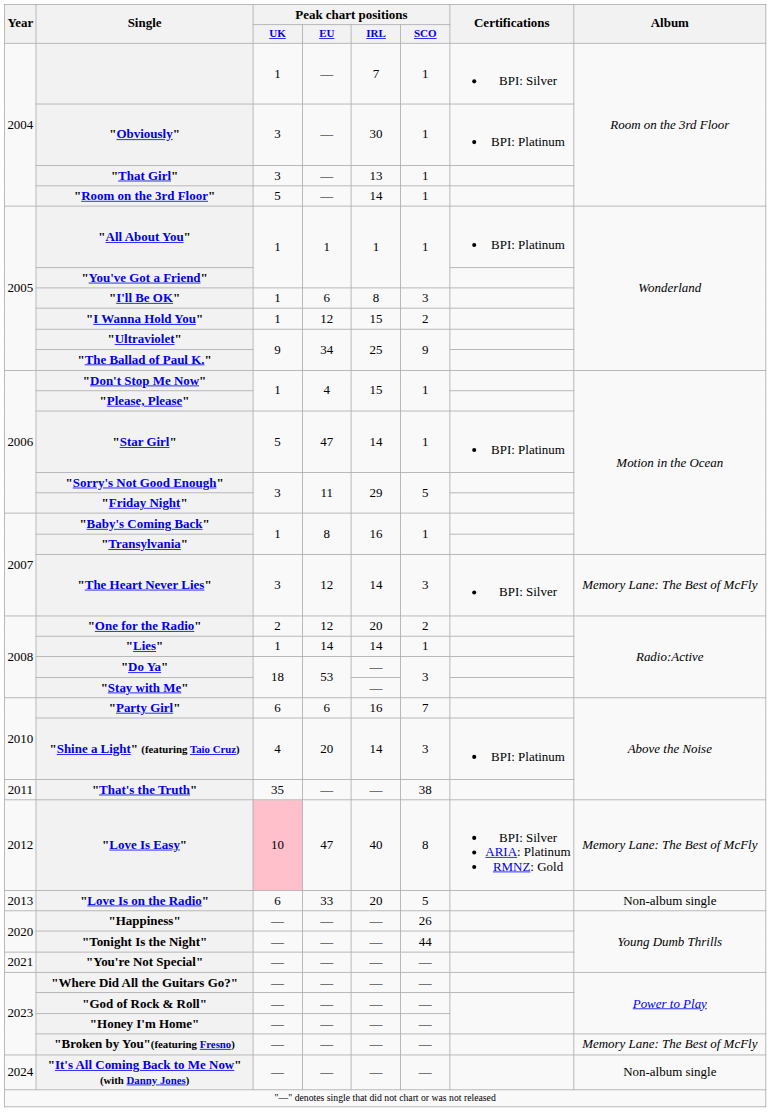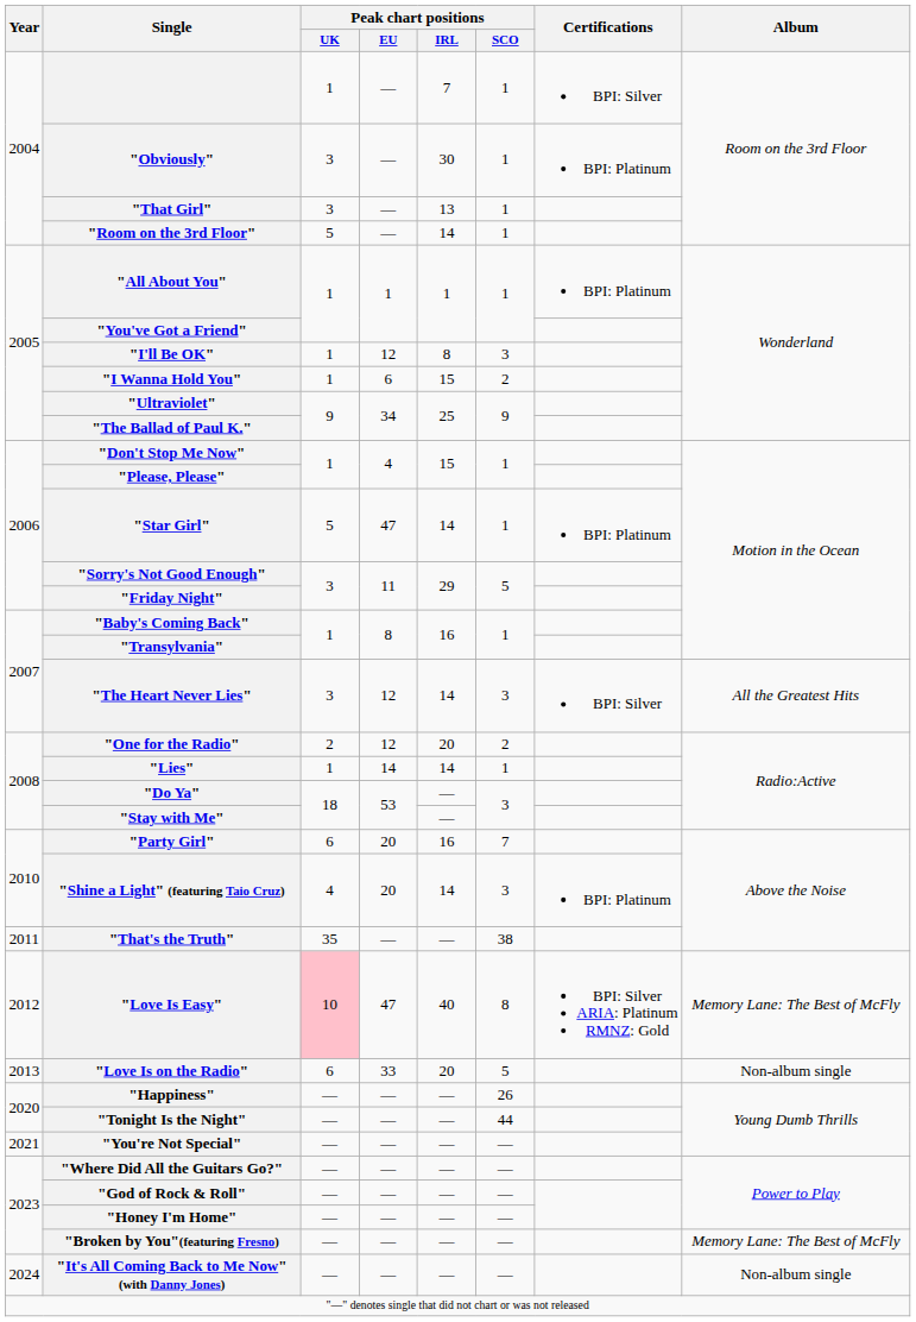 <table class="wikitable plainrowheaders" style="text-align:center;">
 <tr>
 <th rowspan="2">Year</th>
 <th rowspan="2" style="width:260px;">Single</th>
 <th colspan="4">Peak chart positions</th>
 <th rowspan="2">Certifications</th>
 <th rowspan="2" style="width:230px;">Album</th>
 </tr>
 <tr>
 <th style="width:4em;font-size:85%"><a href='#'>UK</a><br></th>
 <th style="width:4em;font-size:85%"><a href='#'>EU</a><br></th>
 <th style="width:4em;font-size:85%"><a href='#'>IRL</a><br></th>
 <th style="width:4em;font-size:85%"><a href='#'>SCO</a><br></th>
 </tr>
 <tr>
 <td rowspan="4">2004</td>
 <th scope="row"></th>
 <td>1</td>
 <td>—</td>
 <td>7</td>
 <td>1</td>
 <td><br><ul><li>BPI: Silver</li></ul></td>
 <td rowspan="4"><em>Room on the 3rd Floor</em></td>
 </tr>
 <tr>
 <th scope="row">"<a href='#'>Obviously</a>"</th>
 <td>3</td>
 <td>—</td>
 <td>30</td>
 <td>1</td>
 <td><br><ul><li>BPI: Platinum</li></ul></td>
 </tr>
 <tr>
 <th scope="row">"<a href='#'>That Girl</a>"</th>
 <td>3</td>
 <td>—</td>
 <td>13</td>
 <td>1</td>
 <td></td>
 </tr>
 <tr>
 <th scope="row">"<a href='#'>Room on the 3rd Floor</a>"</th>
 <td>5</td>
 <td>—</td>
 <td>14</td>
 <td>1</td>
 <td></td>
 </tr>
 <tr>
 <td rowspan="6">2005</td>
 <th scope="row">"<a href='#'>All About You</a>" </th>
 <td rowspan="2">1</td>
 <td rowspan="2">1</td>
 <td rowspan="2">1</td>
 <td rowspan="2">1</td>
 <td><br><ul><li>BPI: Platinum</li></ul></td>
 <td rowspan="6"><em>Wonderland</em></td>
 </tr>
 <tr>
 <th scope="row">"<a href='#'>You've Got a Friend</a>" </th>
 </tr>
 <tr>
 <th scope="row">"<a href='#'>I'll Be OK</a>"</th>
 <td>1</td>
-<td>6</td>
+<td>12</td>
 <td>8</td>
 <td>3</td>
 <td></td>
 </tr>
 <tr>
 <th scope="row">"<a href='#'>I Wanna Hold You</a>"</th>
 <td>1</td>
-<td>12</td>
+<td>6</td>
 <td>15</td>
 <td>2</td>
 <td></td>
 </tr>
 <tr>
 <th scope="row">"<a href='#'>Ultraviolet</a>" </th>
 <td rowspan="2">9</td>
 <td rowspan="2">34</td>
 <td rowspan="2">25</td>
 <td rowspan="2">9</td>
 <td></td>
 </tr>
 <tr>
 <th scope="row">"<a href='#'>The Ballad of Paul K.</a>" </th>
 <td></td>
 </tr>
 <tr>
 <td rowspan="5">2006</td>
 <th scope="row">"<a href='#'>Don't Stop Me Now</a>" </th>
 <td rowspan="2">1</td>
 <td rowspan="2">4</td>
 <td rowspan="2">15</td>
 <td rowspan="2">1</td>
 <td></td>
 <td rowspan="7"><em>Motion in the Ocean</em></td>
 </tr>
 <tr>
 <th scope="row">"<a href='#'>Please, Please</a>" </th>
 <td></td>
 </tr>
 <tr>
 <th scope="row">"<a href='#'>Star Girl</a>"</th>
 <td>5</td>
 <td>47</td>
 <td>14</td>
 <td>1</td>
 <td><br><ul><li>BPI: Platinum</li></ul></td>
 </tr>
 <tr>
 <th scope="row">"<a href='#'>Sorry's Not Good Enough</a>" </th>
 <td rowspan="2">3</td>
 <td rowspan="2">11</td>
 <td rowspan="2">29</td>
 <td rowspan="2">5</td>
 <td></td>
 </tr>
 <tr>
 <th scope="row">"<a href='#'>Friday Night</a>" </th>
 <td></td>
 </tr>
 <tr>
 <td rowspan="3">2007</td>
 <th scope="row">"<a href='#'>Baby's Coming Back</a>" </th>
 <td rowspan="2">1</td>
 <td rowspan="2">8</td>
 <td rowspan="2">16</td>
 <td rowspan="2">1</td>
 <td></td>
 </tr>
 <tr>
 <th scope="row">"<a href='#'>Transylvania</a>" </th>
 <td></td>
 </tr>
 <tr>
 <th scope="row">"<a href='#'>The Heart Never Lies</a>"</th>
 <td>3</td>
 <td>12</td>
 <td>14</td>
 <td>3</td>
 <td><br><ul><li>BPI: Silver</li></ul></td>
-<td><em>Memory Lane: The Best of McFly</em></td>
+<td><em>All the Greatest Hits</em></td>
 </tr>
 <tr>
 <td rowspan="4">2008</td>
 <th scope="row">"<a href='#'>One for the Radio</a>"</th>
 <td>2</td>
 <td>12</td>
 <td>20</td>
 <td>2</td>
 <td></td>
 <td rowspan="4"><em>Radio:Active</em></td>
 </tr>
 <tr>
 <th scope="row">"<a href='#'>Lies</a>"</th>
 <td>1</td>
 <td>14</td>
 <td>14</td>
 <td>1</td>
 <td></td>
 </tr>
 <tr>
 <th scope="row">"<a href='#'>Do Ya</a>" </th>
 <td rowspan="2">18</td>
 <td rowspan="2">53</td>
 <td>—</td>
 <td rowspan="2">3</td>
 <td></td>
 </tr>
 <tr>
 <th scope="row">"<a href='#'>Stay with Me</a>" </th>
 <td>—</td>
 <td></td>
 </tr>
 <tr>
 <td rowspan="2">2010</td>
 <th scope="row">"<a href='#'>Party Girl</a>"</th>
 <td>6</td>
-<td>6</td>
+<td>20</td>
 <td>16</td>
 <td>7</td>
 <td></td>
 <td rowspan="3"><em>Above the Noise</em></td>
 </tr>
 <tr>
 <th scope="row">"<a href='#'>Shine a Light</a>" <small>(featuring <a href='#'>Taio Cruz</a>)</small></th>
 <td>4</td>
 <td>20</td>
 <td>14</td>
 <td>3</td>
 <td><br><ul><li>BPI: Platinum</li></ul></td>
 </tr>
 <tr>
 <td>2011</td>
 <th scope="row">"<a href='#'>That's the Truth</a>"</th>
 <td>35</td>
 <td>—</td>
 <td>—</td>
 <td>38</td>
 <td></td>
 </tr>
 <tr>
 <td>2012</td>
 <th scope="row">"<a href='#'>Love Is Easy</a>"</th>
 <td style="background: pink;">10</td>
 <td>47</td>
 <td>40</td>
 <td>8</td>
 <td><br><ul><li>BPI: Silver</li><li><a href='#'>ARIA</a>: Platinum</li><li><a href='#'>RMNZ</a>: Gold</li></ul></td>
 <td><em>Memory Lane: The Best of McFly</em></td>
 </tr>
 <tr>
 <td>2013</td>
 <th scope="row">"<a href='#'>Love Is on the Radio</a>"</th>
 <td>6</td>
 <td>33</td>
 <td>20</td>
 <td>5</td>
 <td></td>
 <td>Non-album single</td>
 </tr>
 <tr>
 <td rowspan="2">2020</td>
 <th scope="row">"Happiness"</th>
 <td>—</td>
 <td>—</td>
 <td>—</td>
 <td>26</td>
 <td></td>
 <td rowspan="3"><em>Young Dumb Thrills</em></td>
 </tr>
 <tr>
 <th scope="row">"Tonight Is the Night"</th>
 <td>—</td>
 <td>—</td>
 <td>—</td>
 <td>44</td>
 <td></td>
 </tr>
 <tr>
 <td>2021</td>
 <th scope="row">"You're Not Special"</th>
 <td>—</td>
 <td>—</td>
 <td>—</td>
 <td>—</td>
 <td></td>
 </tr>
 <tr>
 <td rowspan="4">2023</td>
 <th scope="row">"Where Did All the Guitars Go?"</th>
 <td>—</td>
 <td>—</td>
 <td>—</td>
 <td>—</td>
 <td></td>
 <td rowspan="3"><em><a href='#'>Power to Play</a></em></td>
 </tr>
 <tr>
 <th scope="row">"God of Rock & Roll"</th>
 <td>—</td>
 <td>—</td>
 <td>—</td>
 <td>—</td>
 </tr>
 <tr>
 <th scope="row">"Honey I'm Home"</th>
 <td>—</td>
 <td>—</td>
 <td>—</td>
 <td>—</td>
 </tr>
 <tr>
 <th scope="row">"Broken by You"<small>(featuring <a href='#'>Fresno</a>)</small></th>
 <td>—</td>
 <td>—</td>
 <td>—</td>
 <td>—</td>
 <td></td>
 <td><em>Memory Lane: The Best of McFly</em></td>
 </tr>
 <tr>
 <td>2024</td>
 <th scope="row">"<a href='#'>It's All Coming Back to Me Now</a>"<br><small>(with <a href='#'>Danny Jones</a>)</small></th>
 <td>—</td>
 <td>—</td>
 <td>—</td>
 <td>—</td>
 <td></td>
 <td>Non-album single</td>
 </tr>
 <tr>
 <td colspan="12" style="font-size:9pt">"—" denotes single that did not chart or was not released</td>
 </tr>
 </table>
